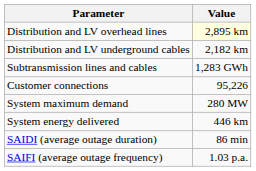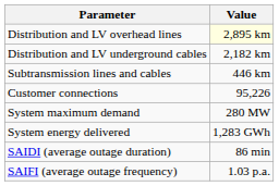 <table class="wikitable" border="1">
 <tr>
 <th>Parameter</th>
 <th>Value</th>
 </tr>
 <tr>
 <td>Distribution and LV overhead lines</td>
 <td align="right" style="background: lightyellow;">2,895 km</td>
 </tr>
 <tr>
 <td>Distribution and LV underground cables</td>
 <td align="right">2,182 km</td>
 </tr>
 <tr>
 <td>Subtransmission lines and cables</td>
-<td align="right">1,283 GWh</td>
+<td align="right">446 km</td>
 </tr>
 <tr>
 <td>Customer connections</td>
 <td align="right">95,226</td>
 </tr>
 <tr>
 <td>System maximum demand</td>
 <td align="right">280 MW</td>
 </tr>
 <tr>
 <td>System energy delivered</td>
-<td align="right">446 km</td>
+<td align="right">1,283 GWh</td>
 </tr>
 <tr>
 <td><a href='#'>SAIDI</a> (average outage duration)</td>
 <td align="right">86 min</td>
 </tr>
 <tr>
 <td><a href='#'>SAIFI</a> (average outage frequency)</td>
 <td align="right">1.03 p.a.</td>
 </tr>
 </table>
